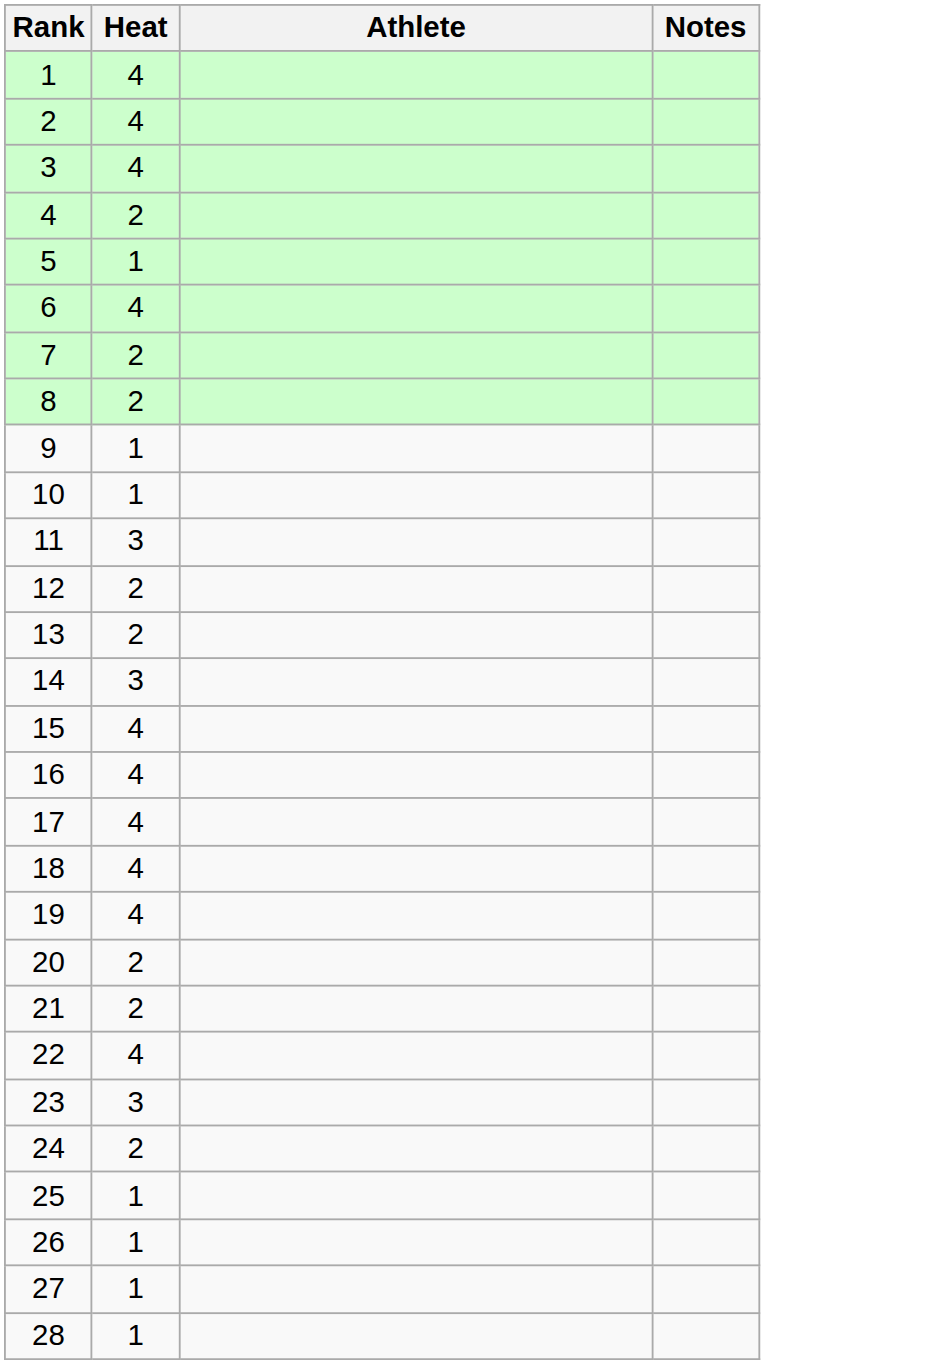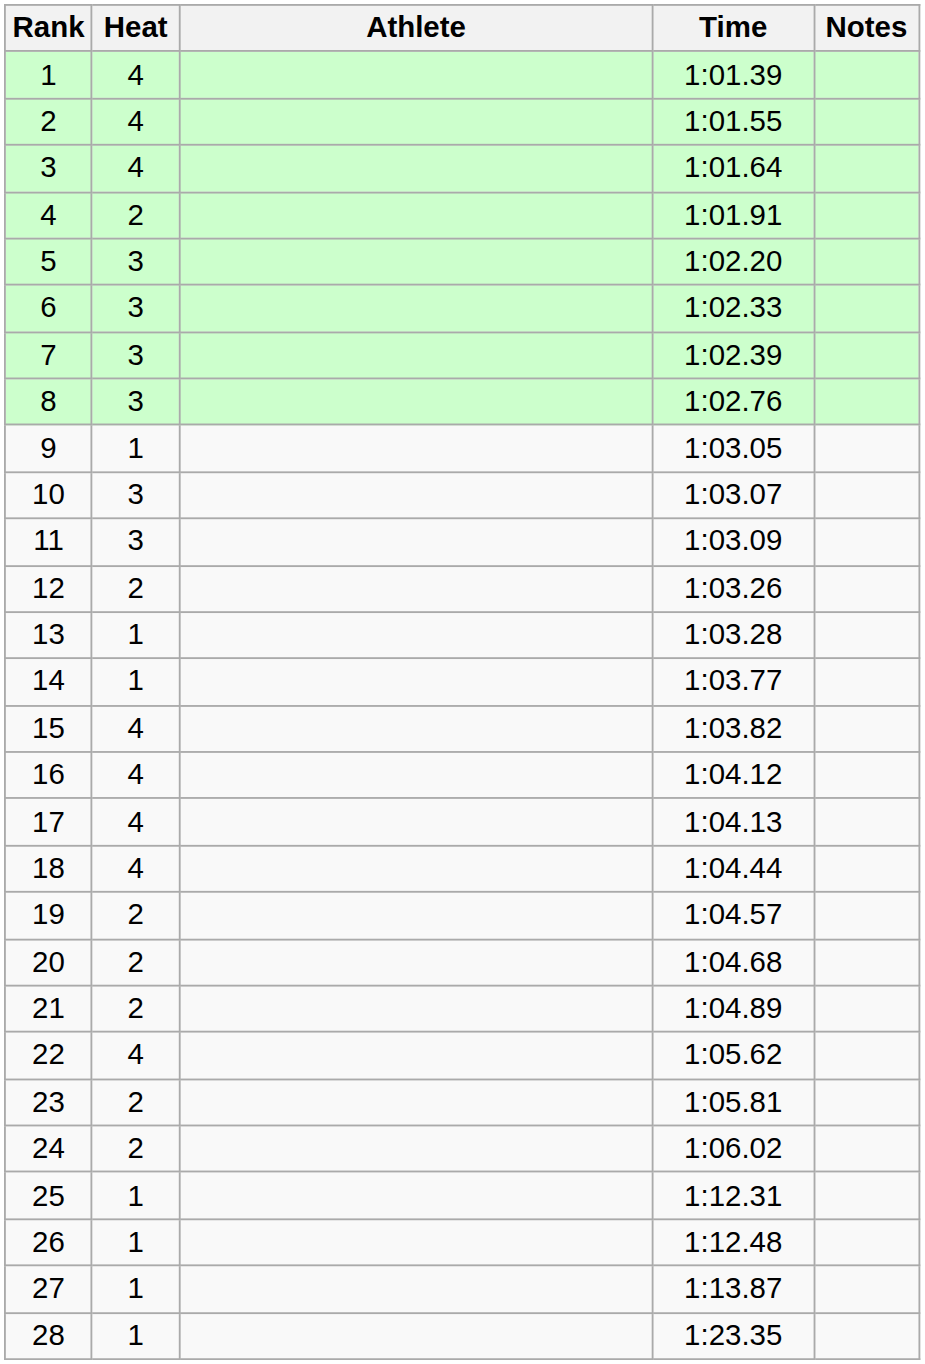 <table class="wikitable" style="text-align:center">
 <tr>
 <th width=40>Rank</th>
 <th width=40>Heat</th>
 <th width=250>Athlete</th>
+<th width=80>Time</th>
 <th width=50>Notes</th>
 </tr>
 <tr bgcolor=ccffcc>
 <td>1</td>
 <td>4</td>
 <td align=left></td>
+<td>1:01.39</td>
 <td></td>
 </tr>
 <tr bgcolor=ccffcc>
 <td>2</td>
 <td>4</td>
 <td align=left></td>
+<td>1:01.55</td>
 <td></td>
 </tr>
 <tr bgcolor=ccffcc>
 <td>3</td>
 <td>4</td>
 <td align=left></td>
+<td>1:01.64</td>
 <td></td>
 </tr>
 <tr bgcolor=ccffcc>
 <td>4</td>
 <td>2</td>
 <td align=left></td>
+<td>1:01.91</td>
 <td></td>
 </tr>
 <tr bgcolor=ccffcc>
 <td>5</td>
-<td>1</td>
+<td>3</td>
 <td align=left></td>
+<td>1:02.20</td>
 <td></td>
 </tr>
 <tr bgcolor=ccffcc>
 <td>6</td>
-<td>4</td>
+<td>3</td>
 <td align=left></td>
+<td>1:02.33</td>
 <td></td>
 </tr>
 <tr bgcolor=ccffcc>
 <td>7</td>
-<td>2</td>
+<td>3</td>
 <td align=left></td>
+<td>1:02.39</td>
 <td></td>
 </tr>
 <tr bgcolor=ccffcc>
 <td>8</td>
-<td>2</td>
+<td>3</td>
 <td align=left></td>
+<td>1:02.76</td>
 <td></td>
 </tr>
 <tr>
 <td>9</td>
 <td>1</td>
 <td align=left></td>
+<td>1:03.05</td>
 <td></td>
 </tr>
 <tr>
 <td>10</td>
-<td>1</td>
+<td>3</td>
 <td align=left></td>
+<td>1:03.07</td>
 <td></td>
 </tr>
 <tr>
 <td>11</td>
 <td>3</td>
 <td align=left></td>
+<td>1:03.09</td>
 <td></td>
 </tr>
 <tr>
 <td>12</td>
 <td>2</td>
 <td align=left></td>
+<td>1:03.26</td>
 <td></td>
 </tr>
 <tr>
 <td>13</td>
-<td>2</td>
+<td>1</td>
 <td align=left></td>
+<td>1:03.28</td>
 <td></td>
 </tr>
 <tr>
 <td>14</td>
-<td>3</td>
+<td>1</td>
 <td align=left></td>
+<td>1:03.77</td>
 <td></td>
 </tr>
 <tr>
 <td>15</td>
 <td>4</td>
 <td align=left></td>
+<td>1:03.82</td>
 <td></td>
 </tr>
 <tr>
 <td>16</td>
 <td>4</td>
 <td align=left></td>
+<td>1:04.12</td>
 <td></td>
 </tr>
 <tr>
 <td>17</td>
 <td>4</td>
 <td align=left></td>
+<td>1:04.13</td>
 <td></td>
 </tr>
 <tr>
 <td>18</td>
 <td>4</td>
 <td align=left></td>
+<td>1:04.44</td>
 <td></td>
 </tr>
 <tr>
 <td>19</td>
-<td>4</td>
+<td>2</td>
 <td align=left></td>
+<td>1:04.57</td>
 <td></td>
 </tr>
 <tr>
 <td>20</td>
 <td>2</td>
 <td align=left></td>
+<td>1:04.68</td>
 <td></td>
 </tr>
 <tr>
 <td>21</td>
 <td>2</td>
 <td align=left></td>
+<td>1:04.89</td>
 <td></td>
 </tr>
 <tr>
 <td>22</td>
 <td>4</td>
 <td align=left></td>
+<td>1:05.62</td>
 <td></td>
 </tr>
 <tr>
 <td>23</td>
-<td>3</td>
+<td>2</td>
 <td align=left></td>
+<td>1:05.81</td>
 <td></td>
 </tr>
 <tr>
 <td>24</td>
 <td>2</td>
 <td align=left></td>
+<td>1:06.02</td>
 <td></td>
 </tr>
 <tr>
 <td>25</td>
 <td>1</td>
 <td align=left></td>
+<td>1:12.31</td>
 <td></td>
 </tr>
 <tr>
 <td>26</td>
 <td>1</td>
 <td align=left></td>
+<td>1:12.48</td>
 <td></td>
 </tr>
 <tr>
 <td>27</td>
 <td>1</td>
 <td align=left></td>
+<td>1:13.87</td>
 <td></td>
 </tr>
 <tr>
 <td>28</td>
 <td>1</td>
 <td align=left></td>
+<td>1:23.35</td>
 <td></td>
 </tr>
 </table>
